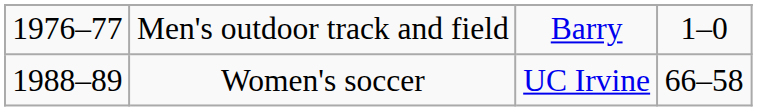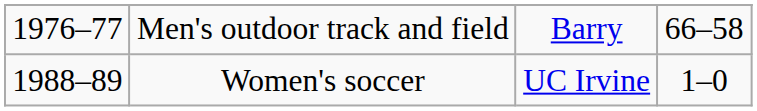 <table class="wikitable" style="text-align:center">
 <tr align="center">
 </tr>
 <tr align="center" bgcolor="">
 <td>1976–77</td>
 <td>Men's outdoor track and field</td>
 <td><a href='#'>Barry</a></td>
-<td>1–0</td>
+<td>66–58</td>
 </tr>
 <tr align="center" bgcolor="">
 <td>1988–89</td>
 <td>Women's soccer</td>
 <td><a href='#'>UC Irvine</a></td>
-<td>66–58</td>
+<td>1–0</td>
 </tr>
 </table>
